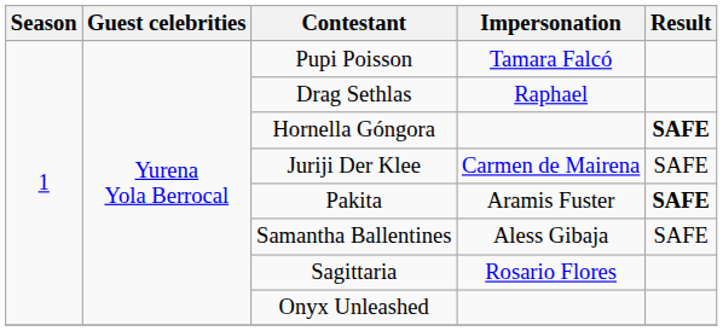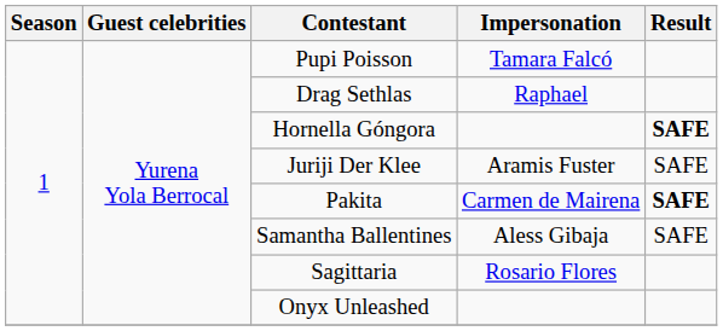 <table class="wikitable" style="text-align:center">
 <tr>
 <th>Season</th>
 <th>Guest celebrities</th>
 <th>Contestant</th>
 <th>Impersonation</th>
 <th>Result</th>
 </tr>
 <tr>
 <td rowspan="8"><a href='#'>1</a></td>
 <td rowspan="8"><a href='#'>Yurena</a><br><a href='#'>Yola Berrocal</a></td>
 <td>Pupi Poisson</td>
 <td><a href='#'>Tamara Falcó</a></td>
 <td></td>
 </tr>
 <tr>
 <td>Drag Sethlas</td>
 <td><a href='#'>Raphael</a></td>
 <td></td>
 </tr>
 <tr>
 <td>Hornella Góngora</td>
 <td nowrap></td>
 <td><strong>SAFE</strong></td>
 </tr>
 <tr>
 <td>Juriji Der Klee</td>
-<td><a href='#'>Carmen de Mairena</a></td>
+<td>Aramis Fuster</td>
 <td>SAFE</td>
 </tr>
 <tr>
 <td>Pakita</td>
-<td>Aramis Fuster</td>
+<td><a href='#'>Carmen de Mairena</a></td>
 <td><strong>SAFE</strong></td>
 </tr>
 <tr>
 <td nowrap>Samantha Ballentines</td>
 <td>Aless Gibaja</td>
 <td>SAFE</td>
 </tr>
 <tr>
 <td>Sagittaria</td>
 <td><a href='#'>Rosario Flores</a></td>
 <td></td>
 </tr>
 <tr>
 <td>Onyx Unleashed</td>
 <td></td>
 <td></td>
 </tr>
 <tr>
 </tr>
 </table>
